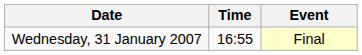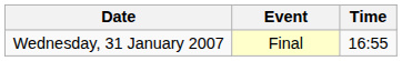 <table class = "wikitable" style="text-align:center;">
 <tr>
 <th width=220>Date</th>
+<th width=100>Event</th>
 <th width=50>Time</th>
-<th width=100>Event</th>
 </tr>
 <tr>
 <td>Wednesday, 31 January 2007</td>
+<td bgcolor=ffffcc>Final</td>
 <td>16:55</td>
-<td bgcolor=ffffcc>Final</td>
 </tr>
 </table>
